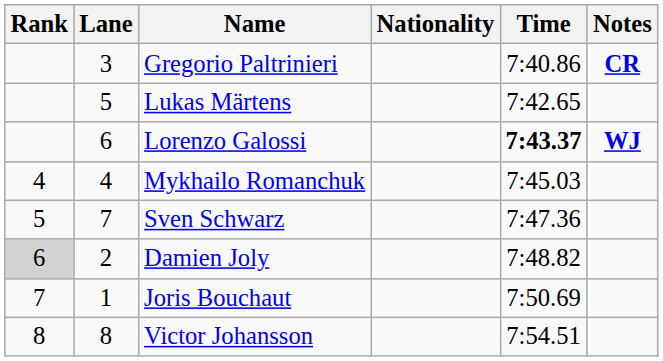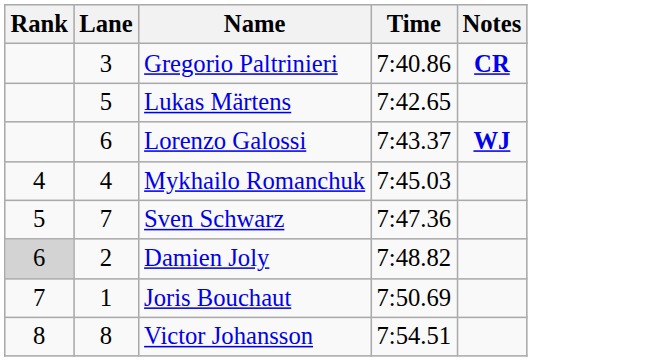 <table class="wikitable sortable" style="text-align:center">
 <tr>
 <th>Rank</th>
 <th>Lane</th>
 <th>Name</th>
-<th>Nationality</th>
 <th>Time</th>
 <th>Notes</th>
 </tr>
 <tr>
 <td></td>
 <td>3</td>
 <td align=left><a href='#'>Gregorio Paltrinieri</a></td>
-<td align=left></td>
 <td>7:40.86</td>
 <td><strong><a href='#'>CR</a></strong></td>
 </tr>
 <tr>
 <td></td>
 <td>5</td>
 <td align=left><a href='#'>Lukas Märtens</a></td>
-<td align=left></td>
 <td>7:42.65</td>
 <td></td>
 </tr>
 <tr>
 <td></td>
 <td>6</td>
 <td align=left><a href='#'>Lorenzo Galossi</a></td>
-<td align=left></td>
-<td><strong>7:43.37</strong></td>
+<td>7:43.37</td>
 <td><strong><a href='#'>WJ</a></strong></td>
 </tr>
 <tr>
 <td>4</td>
 <td>4</td>
 <td align=left><a href='#'>Mykhailo Romanchuk</a></td>
-<td align=left></td>
 <td>7:45.03</td>
 <td></td>
 </tr>
 <tr>
 <td>5</td>
 <td>7</td>
 <td align=left><a href='#'>Sven Schwarz</a></td>
-<td align=left></td>
 <td>7:47.36</td>
 <td></td>
 </tr>
 <tr>
 <td style="background: lightgrey;">6</td>
 <td>2</td>
 <td align=left><a href='#'>Damien Joly</a></td>
-<td align=left></td>
 <td>7:48.82</td>
 <td></td>
 </tr>
 <tr>
 <td>7</td>
 <td>1</td>
 <td align=left><a href='#'>Joris Bouchaut</a></td>
-<td align=left></td>
 <td>7:50.69</td>
 <td></td>
 </tr>
 <tr>
 <td>8</td>
 <td>8</td>
 <td align=left><a href='#'>Victor Johansson</a></td>
-<td align=left></td>
 <td>7:54.51</td>
 <td></td>
 </tr>
 </table>
